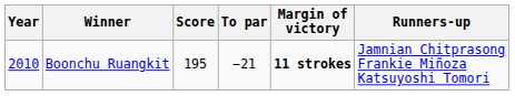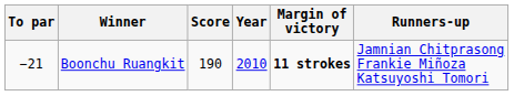 <table class="wikitable" style="font-size:95%">
 <tr>
-<th>Year</th>
+<th>To par</th>
 <th>Winner</th>
 <th>Score</th>
-<th>To par</th>
+<th>Year</th>
 <th>Margin of<br>victory</th>
 <th>Runners-up</th>
 </tr>
 <tr>
+<td align=center>−21</td>
+<td> <a href='#'>Boonchu Ruangkit</a></td>
+<td align=center>190</td>
 <td><a href='#'>2010</a></td>
-<td> <a href='#'>Boonchu Ruangkit</a></td>
-<td align=center>195</td>
-<td align=center>−21</td>
 <td><strong>11 strokes</strong></td>
 <td> <a href='#'>Jamnian Chitprasong</a><br> <a href='#'>Frankie Miñoza</a><br> <a href='#'>Katsuyoshi Tomori</a></td>
 </tr>
 </table>
